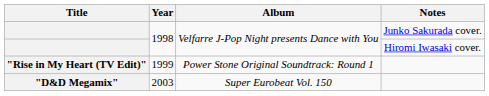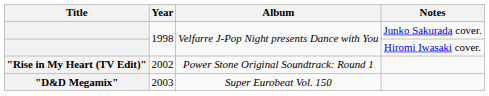 <table class="wikitable plainrowheaders" style="text-align:center;">
 <tr>
 <th scope="col">Title</th>
 <th scope="col">Year</th>
 <th scope="col">Album</th>
 <th scope="col">Notes</th>
 </tr>
 <tr>
 <th scope="row"></th>
 <td rowspan="2">1998</td>
 <td rowspan="2"><em>Velfarre J-Pop Night presents Dance with You</em></td>
 <td rowspan="1"><a href='#'>Junko Sakurada</a> cover.</td>
 </tr>
 <tr>
 <th scope="row"></th>
 <td rowspan="1"><a href='#'>Hiromi Iwasaki</a> cover.</td>
 </tr>
 <tr>
 <th scope="row">"Rise in My Heart (TV Edit)"</th>
-<td rowspan="1">1999</td>
+<td rowspan="1">2002</td>
 <td rowspan="1"><em>Power Stone Original Soundtrack: Round 1</em></td>
 <td rowspan="1"></td>
 </tr>
 <tr>
 <th scope="row">"D&D Megamix"</th>
 <td rowspan="1">2003</td>
 <td rowspan="1"><em>Super Eurobeat Vol. 150</em></td>
 <td rowspan="1"></td>
 </tr>
 </table>
